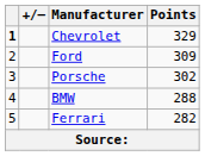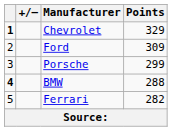 <table class="wikitable" style="font-size: 95%;">
 <tr>
 <th scope="col"></th>
 <th scope="col">+/–</th>
 <th scope="col">Manufacturer</th>
 <th scope="col">Points</th>
 </tr>
 <tr>
 <td align=center><strong>1</strong></td>
 <td align="left"></td>
 <td> <a href='#'>Chevrolet</a></td>
 <td align=right>329</td>
 </tr>
 <tr>
 <td align=center>2</td>
 <td align="left"></td>
 <td> <a href='#'>Ford</a></td>
 <td align=right>309</td>
 </tr>
 <tr>
 <td align=center>3</td>
 <td align="left"></td>
 <td> <a href='#'>Porsche</a></td>
-<td align=right>302</td>
+<td align=right>299</td>
 </tr>
 <tr>
-<td align=center>4</td>
+<td align=center><strong>4</strong></td>
 <td align="left"></td>
 <td> <a href='#'>BMW</a></td>
 <td align=right>288</td>
 </tr>
 <tr>
 <td align=center>5</td>
 <td align="left"></td>
 <td> <a href='#'>Ferrari</a></td>
 <td align=right>282</td>
 </tr>
 <tr>
 <th colspan=5>Source:</th>
 </tr>
 </table>
